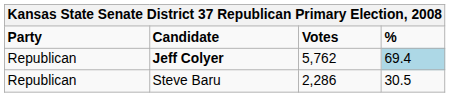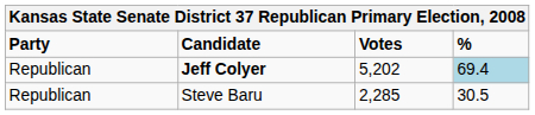 <table class="wikitable">
 <tr>
 <th colspan="4">Kansas State Senate District 37 Republican Primary Election, 2008</th>
 </tr>
 <tr>
 <td><strong>Party</strong></td>
 <td><strong>Candidate</strong></td>
 <td><strong>Votes</strong></td>
 <td><strong>%</strong></td>
 </tr>
 <tr>
 <td>Republican</td>
 <td><strong>Jeff Colyer</strong></td>
-<td>5,762</td>
+<td>5,202</td>
 <td style="background: lightblue;">69.4</td>
 </tr>
 <tr>
 <td>Republican</td>
 <td>Steve Baru</td>
-<td>2,286</td>
+<td>2,285</td>
 <td>30.5</td>
 </tr>
 </table>
